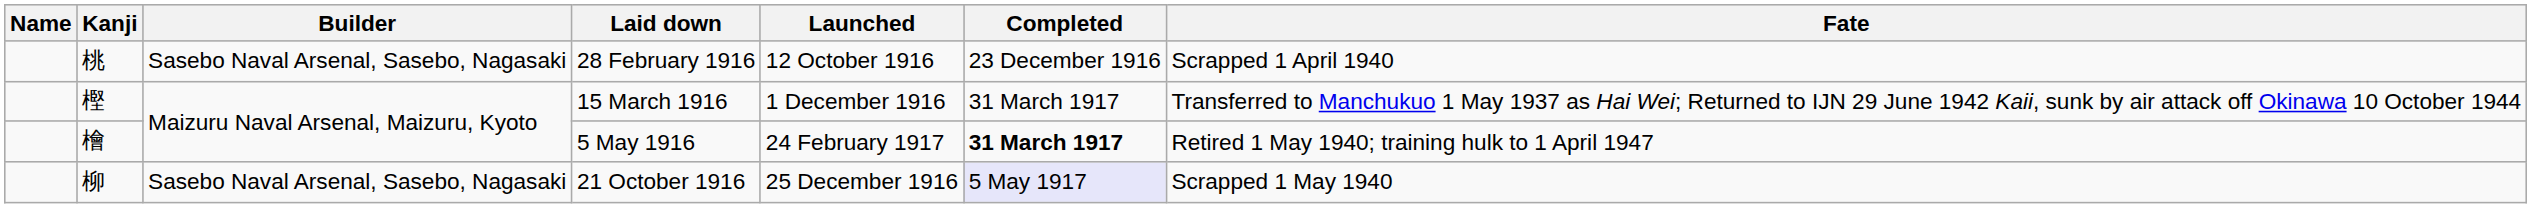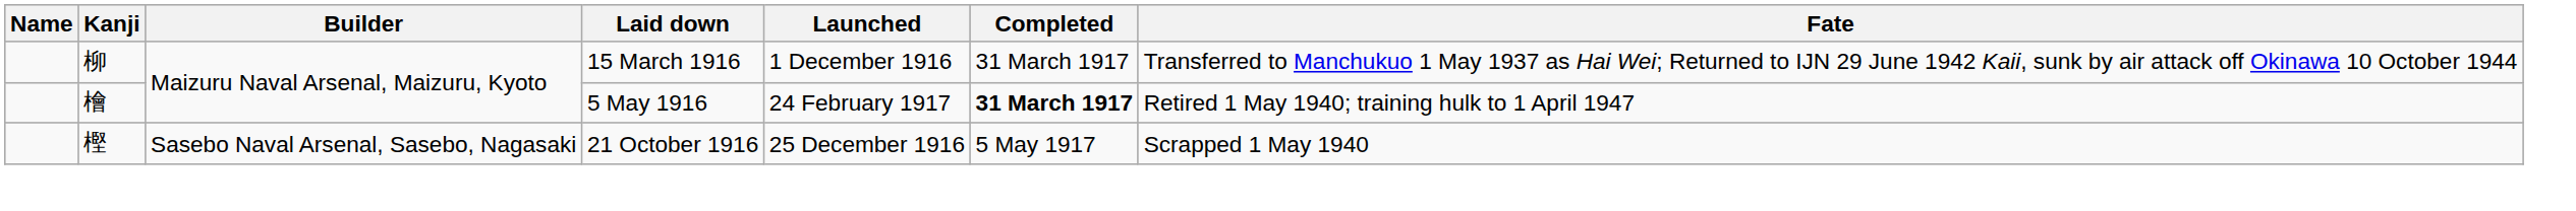 <table class="wikitable" style="font-size:90%;">
 <tr>
 <th>Name</th>
 <th>Kanji</th>
 <th>Builder</th>
 <th>Laid down</th>
 <th>Launched</th>
 <th>Completed</th>
 <th>Fate</th>
 </tr>
 <tr>
 <td></td>
-<td>桃</td>
-<td>Sasebo Naval Arsenal, Sasebo, Nagasaki</td>
-<td>28 February 1916</td>
-<td>12 October 1916</td>
-<td>23 December 1916</td>
-<td>Scrapped 1 April 1940</td>
-</tr>
-<tr>
-<td></td>
-<td>樫</td>
+<td>柳</td>
 <td rowspan=2>Maizuru Naval Arsenal, Maizuru, Kyoto</td>
 <td>15 March 1916</td>
 <td>1 December 1916</td>
 <td>31 March 1917</td>
 <td>Transferred to <a href='#'>Manchukuo</a> 1 May 1937 as <em>Hai Wei</em>; Returned to IJN 29 June 1942 <em>Kaii</em>, sunk by air attack off <a href='#'>Okinawa</a> 10 October 1944</td>
 </tr>
 <tr>
 <td></td>
 <td>檜</td>
 <td>5 May 1916</td>
 <td>24 February 1917</td>
 <td><strong>31 March 1917</strong></td>
 <td>Retired 1 May 1940; training hulk to 1 April 1947</td>
 </tr>
 <tr>
 <td></td>
-<td>柳</td>
+<td>樫</td>
 <td>Sasebo Naval Arsenal, Sasebo, Nagasaki</td>
 <td>21 October 1916</td>
 <td>25 December 1916</td>
-<td style="background: lavender;">5 May 1917</td>
+<td>5 May 1917</td>
 <td>Scrapped 1 May 1940</td>
 </tr>
 </table>
